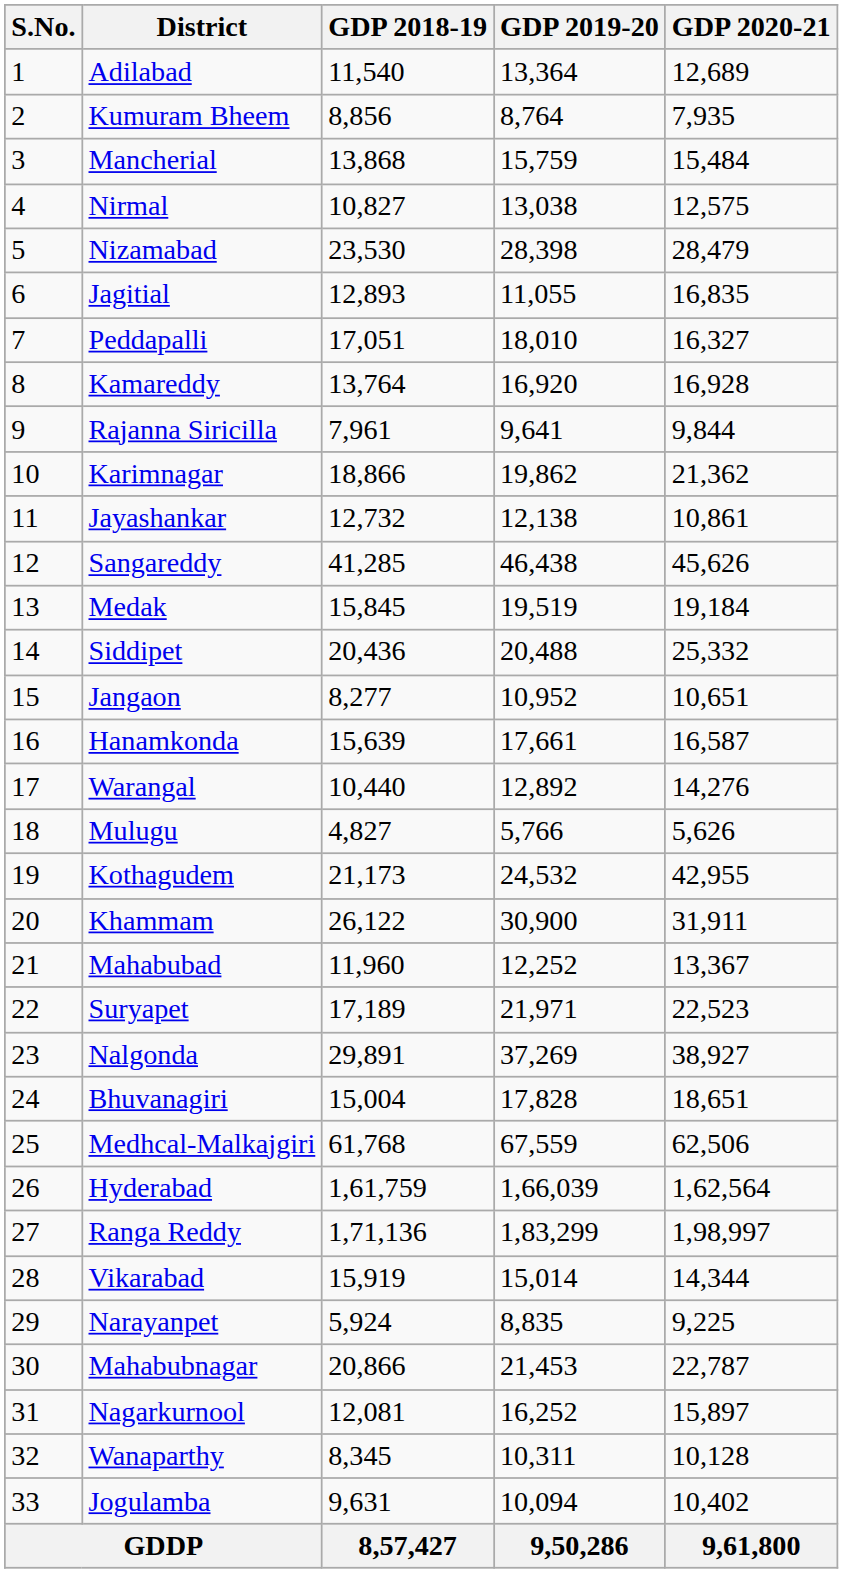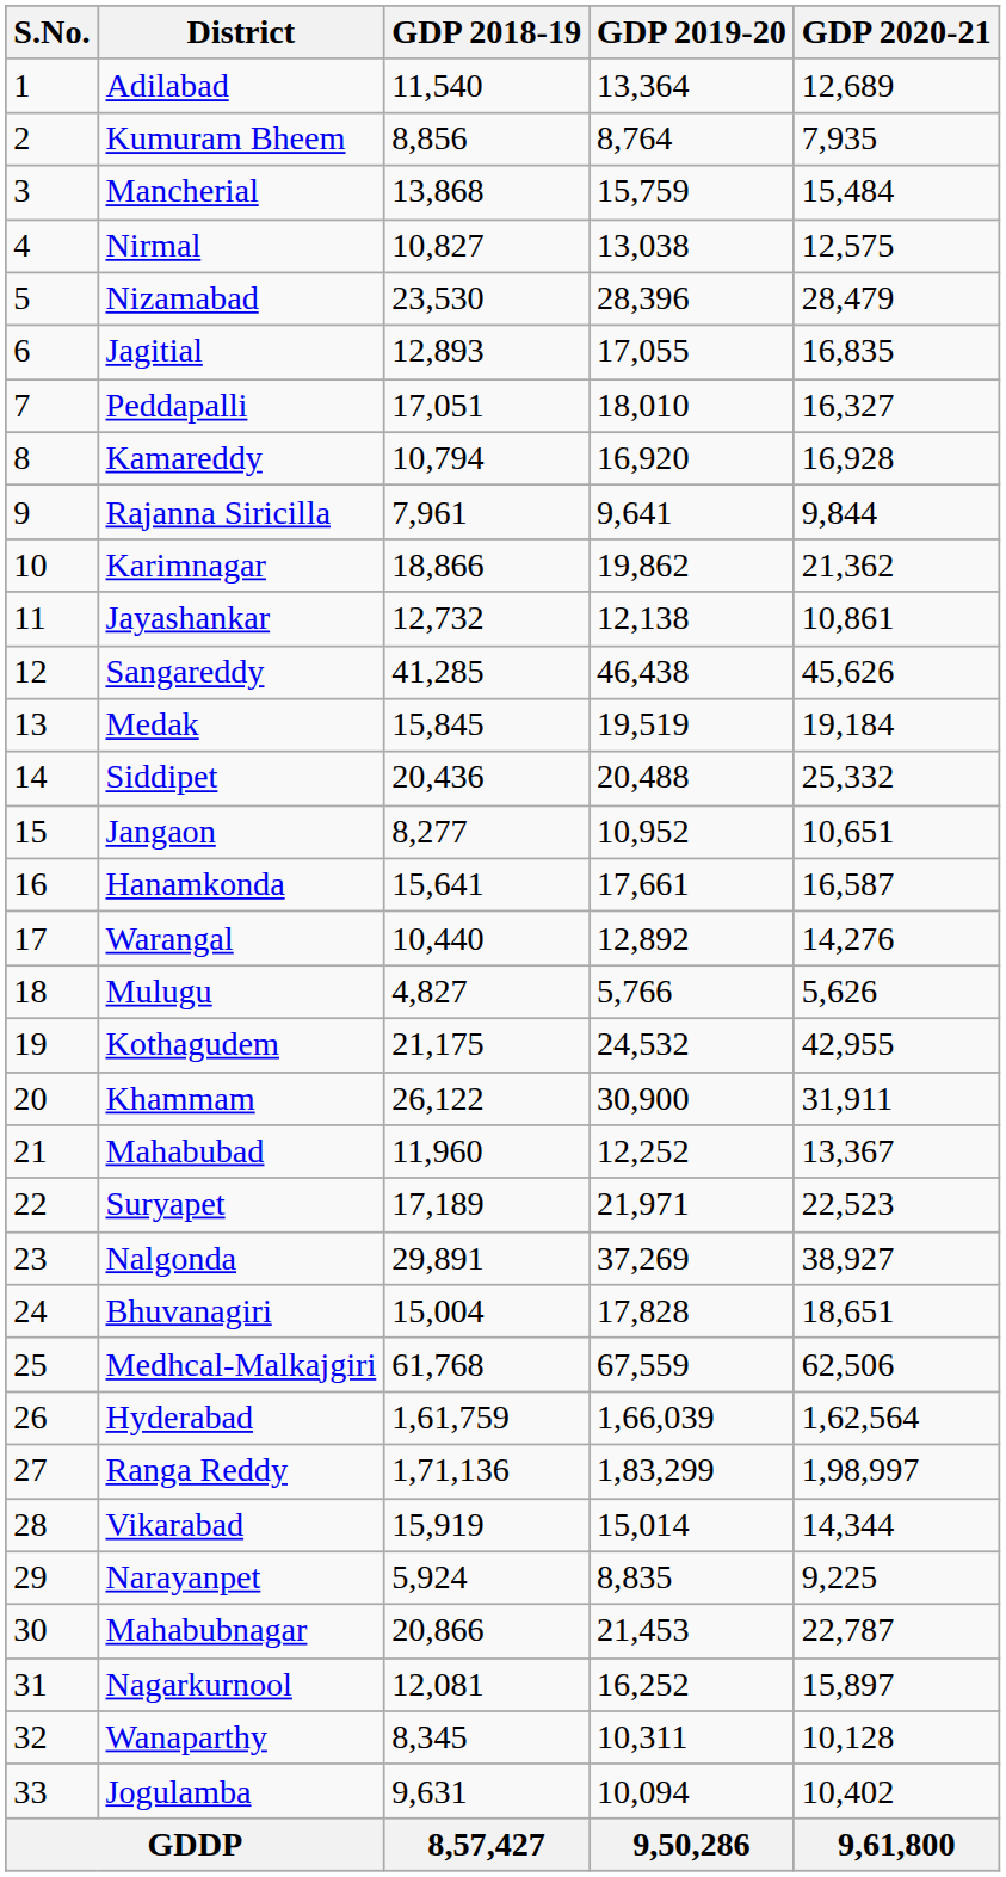 <table class="wikitable sortable">
 <tr>
 <th>S.No.</th>
 <th>District</th>
 <th>GDP 2018-19</th>
 <th>GDP 2019-20</th>
 <th>GDP 2020-21</th>
 </tr>
 <tr>
 <td>1</td>
 <td><a href='#'>Adilabad</a></td>
 <td>11,540</td>
 <td>13,364</td>
 <td>12,689</td>
 </tr>
 <tr>
 <td>2</td>
 <td><a href='#'>Kumuram Bheem</a></td>
 <td>8,856</td>
 <td>8,764</td>
 <td>7,935</td>
 </tr>
 <tr>
 <td>3</td>
 <td><a href='#'>Mancherial</a></td>
 <td>13,868</td>
 <td>15,759</td>
 <td>15,484</td>
 </tr>
 <tr>
 <td>4</td>
 <td><a href='#'>Nirmal</a></td>
 <td>10,827</td>
 <td>13,038</td>
 <td>12,575</td>
 </tr>
 <tr>
 <td>5</td>
 <td><a href='#'>Nizamabad</a></td>
 <td>23,530</td>
-<td>28,398</td>
+<td>28,396</td>
 <td>28,479</td>
 </tr>
 <tr>
 <td>6</td>
 <td><a href='#'>Jagitial</a></td>
 <td>12,893</td>
-<td>11,055</td>
+<td>17,055</td>
 <td>16,835</td>
 </tr>
 <tr>
 <td>7</td>
 <td><a href='#'>Peddapalli</a></td>
 <td>17,051</td>
 <td>18,010</td>
 <td>16,327</td>
 </tr>
 <tr>
 <td>8</td>
 <td><a href='#'>Kamareddy</a></td>
-<td>13,764</td>
+<td>10,794</td>
 <td>16,920</td>
 <td>16,928</td>
 </tr>
 <tr>
 <td>9</td>
 <td><a href='#'>Rajanna Siricilla</a></td>
 <td>7,961</td>
 <td>9,641</td>
 <td>9,844</td>
 </tr>
 <tr>
 <td>10</td>
 <td><a href='#'>Karimnagar</a></td>
 <td>18,866</td>
 <td>19,862</td>
 <td>21,362</td>
 </tr>
 <tr>
 <td>11</td>
 <td><a href='#'>Jayashankar</a></td>
 <td>12,732</td>
 <td>12,138</td>
 <td>10,861</td>
 </tr>
 <tr>
 <td>12</td>
 <td><a href='#'>Sangareddy</a></td>
 <td>41,285</td>
 <td>46,438</td>
 <td>45,626</td>
 </tr>
 <tr>
 <td>13</td>
 <td><a href='#'>Medak</a></td>
 <td>15,845</td>
 <td>19,519</td>
 <td>19,184</td>
 </tr>
 <tr>
 <td>14</td>
 <td><a href='#'>Siddipet</a></td>
 <td>20,436</td>
 <td>20,488</td>
 <td>25,332</td>
 </tr>
 <tr>
 <td>15</td>
 <td><a href='#'>Jangaon</a></td>
 <td>8,277</td>
 <td>10,952</td>
 <td>10,651</td>
 </tr>
 <tr>
 <td>16</td>
 <td><a href='#'>Hanamkonda</a></td>
-<td>15,639</td>
+<td>15,641</td>
 <td>17,661</td>
 <td>16,587</td>
 </tr>
 <tr>
 <td>17</td>
 <td><a href='#'>Warangal</a></td>
 <td>10,440</td>
 <td>12,892</td>
 <td>14,276</td>
 </tr>
 <tr>
 <td>18</td>
 <td><a href='#'>Mulugu</a></td>
 <td>4,827</td>
 <td>5,766</td>
 <td>5,626</td>
 </tr>
 <tr>
 <td>19</td>
 <td><a href='#'>Kothagudem</a></td>
-<td>21,173</td>
+<td>21,175</td>
 <td>24,532</td>
 <td>42,955</td>
 </tr>
 <tr>
 <td>20</td>
 <td><a href='#'>Khammam</a></td>
 <td>26,122</td>
 <td>30,900</td>
 <td>31,911</td>
 </tr>
 <tr>
 <td>21</td>
 <td><a href='#'>Mahabubad</a></td>
 <td>11,960</td>
 <td>12,252</td>
 <td>13,367</td>
 </tr>
 <tr>
 <td>22</td>
 <td><a href='#'>Suryapet</a></td>
 <td>17,189</td>
 <td>21,971</td>
 <td>22,523</td>
 </tr>
 <tr>
 <td>23</td>
 <td><a href='#'>Nalgonda</a></td>
 <td>29,891</td>
 <td>37,269</td>
 <td>38,927</td>
 </tr>
 <tr>
 <td>24</td>
 <td><a href='#'>Bhuvanagiri</a></td>
 <td>15,004</td>
 <td>17,828</td>
 <td>18,651</td>
 </tr>
 <tr>
 <td>25</td>
 <td><a href='#'>Medhcal-Malkajgiri</a></td>
 <td>61,768</td>
 <td>67,559</td>
 <td>62,506</td>
 </tr>
 <tr>
 <td>26</td>
 <td><a href='#'>Hyderabad</a></td>
 <td>1,61,759</td>
 <td>1,66,039</td>
 <td>1,62,564</td>
 </tr>
 <tr>
 <td>27</td>
 <td><a href='#'>Ranga Reddy</a></td>
 <td>1,71,136</td>
 <td>1,83,299</td>
 <td>1,98,997</td>
 </tr>
 <tr>
 <td>28</td>
 <td><a href='#'>Vikarabad</a></td>
 <td>15,919</td>
 <td>15,014</td>
 <td>14,344</td>
 </tr>
 <tr>
 <td>29</td>
 <td><a href='#'>Narayanpet</a></td>
 <td>5,924</td>
 <td>8,835</td>
 <td>9,225</td>
 </tr>
 <tr>
 <td>30</td>
 <td><a href='#'>Mahabubnagar</a></td>
 <td>20,866</td>
 <td>21,453</td>
 <td>22,787</td>
 </tr>
 <tr>
 <td>31</td>
 <td><a href='#'>Nagarkurnool</a></td>
 <td>12,081</td>
 <td>16,252</td>
 <td>15,897</td>
 </tr>
 <tr>
 <td>32</td>
 <td><a href='#'>Wanaparthy</a></td>
 <td>8,345</td>
 <td>10,311</td>
 <td>10,128</td>
 </tr>
 <tr>
 <td>33</td>
 <td><a href='#'>Jogulamba</a></td>
 <td>9,631</td>
 <td>10,094</td>
 <td>10,402</td>
 </tr>
 <tr>
 <th colspan="2"><strong>GDDP</strong></th>
 <th><strong>8,57,427</strong></th>
 <th><strong>9,50,286</strong></th>
 <th><strong>9,61,800</strong></th>
 </tr>
 </table>
